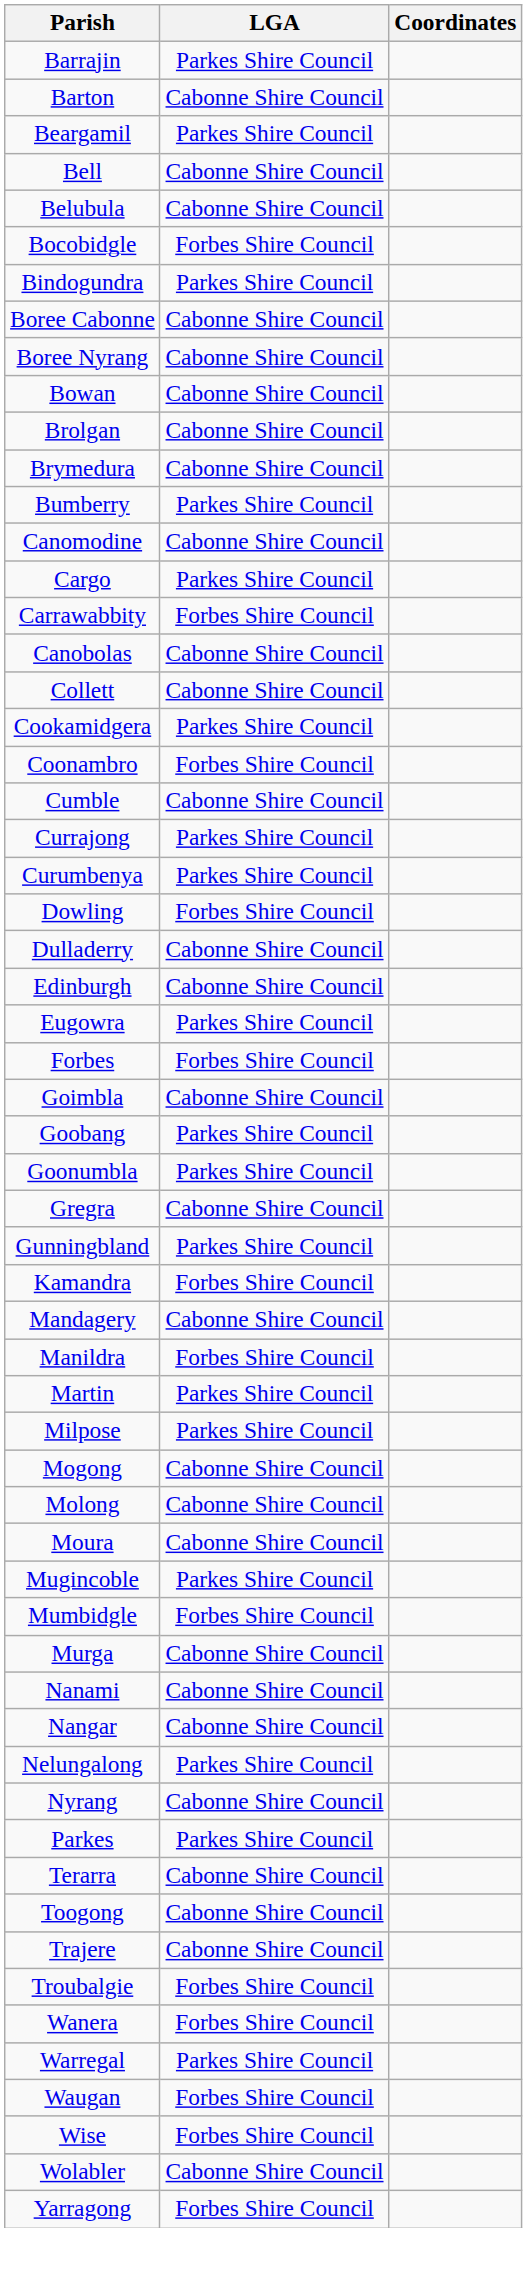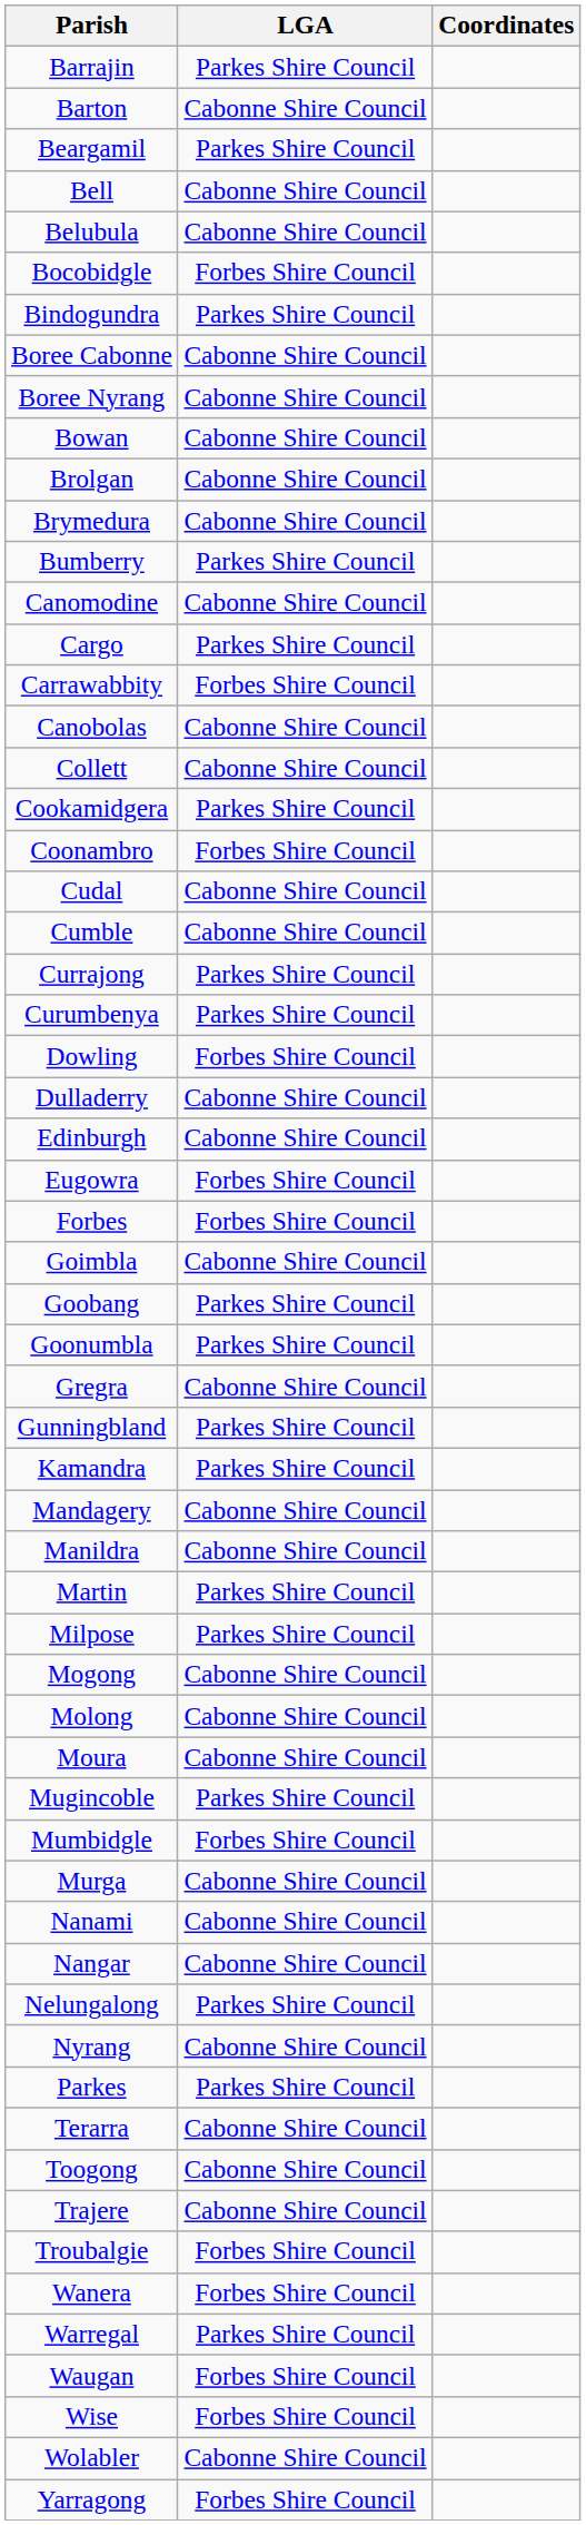 <table class="wikitable" style="text-align:center">
 <tr>
 <th>Parish</th>
 <th>LGA</th>
 <th>Coordinates</th>
 </tr>
 <tr>
 <td><a href='#'>Barrajin</a></td>
 <td><a href='#'>Parkes Shire Council</a></td>
 <td></td>
 </tr>
 <tr>
 <td><a href='#'>Barton</a></td>
 <td><a href='#'>Cabonne Shire Council</a></td>
 <td></td>
 </tr>
 <tr>
 <td><a href='#'>Beargamil</a></td>
 <td><a href='#'>Parkes Shire Council</a></td>
 <td></td>
 </tr>
 <tr>
 <td><a href='#'>Bell</a></td>
 <td><a href='#'>Cabonne Shire Council</a></td>
 <td></td>
 </tr>
 <tr>
 <td><a href='#'>Belubula</a></td>
 <td><a href='#'>Cabonne Shire Council</a></td>
 <td></td>
 </tr>
 <tr>
 <td><a href='#'>Bocobidgle</a></td>
 <td><a href='#'>Forbes Shire Council</a></td>
 <td></td>
 </tr>
 <tr>
 <td><a href='#'>Bindogundra</a></td>
 <td><a href='#'>Parkes Shire Council</a></td>
 <td></td>
 </tr>
 <tr>
 <td><a href='#'>Boree Cabonne</a></td>
 <td><a href='#'>Cabonne Shire Council</a></td>
 <td></td>
 </tr>
 <tr>
 <td><a href='#'>Boree Nyrang</a></td>
 <td><a href='#'>Cabonne Shire Council</a></td>
 <td></td>
 </tr>
 <tr>
 <td><a href='#'>Bowan</a></td>
 <td><a href='#'>Cabonne Shire Council</a></td>
 <td></td>
 </tr>
 <tr>
 <td><a href='#'>Brolgan</a></td>
 <td><a href='#'>Cabonne Shire Council</a></td>
 <td></td>
 </tr>
 <tr>
 <td><a href='#'>Brymedura</a></td>
 <td><a href='#'>Cabonne Shire Council</a></td>
 <td></td>
 </tr>
 <tr>
 <td><a href='#'>Bumberry</a></td>
 <td><a href='#'>Parkes Shire Council</a></td>
 <td></td>
 </tr>
 <tr>
 <td><a href='#'>Canomodine</a></td>
 <td><a href='#'>Cabonne Shire Council</a></td>
 <td></td>
 </tr>
 <tr>
 <td><a href='#'>Cargo</a></td>
 <td><a href='#'>Parkes Shire Council</a></td>
 <td></td>
 </tr>
 <tr>
 <td><a href='#'>Carrawabbity</a></td>
 <td><a href='#'>Forbes Shire Council</a></td>
 <td></td>
 </tr>
 <tr>
 <td><a href='#'>Canobolas</a></td>
 <td><a href='#'>Cabonne Shire Council</a></td>
 <td></td>
 </tr>
 <tr>
 <td><a href='#'>Collett</a></td>
 <td><a href='#'>Cabonne Shire Council</a></td>
 <td></td>
 </tr>
 <tr>
 <td><a href='#'>Cookamidgera</a></td>
 <td><a href='#'>Parkes Shire Council</a></td>
 <td></td>
 </tr>
 <tr>
 <td><a href='#'>Coonambro</a></td>
 <td><a href='#'>Forbes Shire Council</a></td>
 <td></td>
 </tr>
 <tr>
+<td><a href='#'>Cudal</a></td>
+<td><a href='#'>Cabonne Shire Council</a></td>
+<td></td>
+</tr>
+<tr>
 <td><a href='#'>Cumble</a></td>
 <td><a href='#'>Cabonne Shire Council</a></td>
 <td></td>
 </tr>
 <tr>
 <td><a href='#'>Currajong</a></td>
 <td><a href='#'>Parkes Shire Council</a></td>
 <td></td>
 </tr>
 <tr>
 <td><a href='#'>Curumbenya</a></td>
 <td><a href='#'>Parkes Shire Council</a></td>
 <td></td>
 </tr>
 <tr>
 <td><a href='#'>Dowling</a></td>
 <td><a href='#'>Forbes Shire Council</a></td>
 <td></td>
 </tr>
 <tr>
 <td><a href='#'>Dulladerry</a></td>
 <td><a href='#'>Cabonne Shire Council</a></td>
 <td></td>
 </tr>
 <tr>
 <td><a href='#'>Edinburgh</a></td>
 <td><a href='#'>Cabonne Shire Council</a></td>
 <td></td>
 </tr>
 <tr>
 <td><a href='#'>Eugowra</a></td>
-<td><a href='#'>Parkes Shire Council</a></td>
+<td><a href='#'>Forbes Shire Council</a></td>
 <td></td>
 </tr>
 <tr>
 <td><a href='#'>Forbes</a></td>
 <td><a href='#'>Forbes Shire Council</a></td>
 <td></td>
 </tr>
 <tr>
 <td><a href='#'>Goimbla</a></td>
 <td><a href='#'>Cabonne Shire Council</a></td>
 <td></td>
 </tr>
 <tr>
 <td><a href='#'>Goobang</a></td>
 <td><a href='#'>Parkes Shire Council</a></td>
 <td></td>
 </tr>
 <tr>
 <td><a href='#'>Goonumbla</a></td>
 <td><a href='#'>Parkes Shire Council</a></td>
 <td></td>
 </tr>
 <tr>
 <td><a href='#'>Gregra</a></td>
 <td><a href='#'>Cabonne Shire Council</a></td>
 <td></td>
 </tr>
 <tr>
 <td><a href='#'>Gunningbland</a></td>
 <td><a href='#'>Parkes Shire Council</a></td>
 <td></td>
 </tr>
 <tr>
 <td><a href='#'>Kamandra</a></td>
-<td><a href='#'>Forbes Shire Council</a></td>
+<td><a href='#'>Parkes Shire Council</a></td>
 <td></td>
 </tr>
 <tr>
 <td><a href='#'>Mandagery</a></td>
 <td><a href='#'>Cabonne Shire Council</a></td>
 <td></td>
 </tr>
 <tr>
 <td><a href='#'>Manildra</a></td>
-<td><a href='#'>Forbes Shire Council</a></td>
+<td><a href='#'>Cabonne Shire Council</a></td>
 <td></td>
 </tr>
 <tr>
 <td><a href='#'>Martin</a></td>
 <td><a href='#'>Parkes Shire Council</a></td>
 <td></td>
 </tr>
 <tr>
 <td><a href='#'>Milpose</a></td>
 <td><a href='#'>Parkes Shire Council</a></td>
 <td></td>
 </tr>
 <tr>
 <td><a href='#'>Mogong</a></td>
 <td><a href='#'>Cabonne Shire Council</a></td>
 <td></td>
 </tr>
 <tr>
 <td><a href='#'>Molong</a></td>
 <td><a href='#'>Cabonne Shire Council</a></td>
 <td></td>
 </tr>
 <tr>
 <td><a href='#'>Moura</a></td>
 <td><a href='#'>Cabonne Shire Council</a></td>
 <td></td>
 </tr>
 <tr>
 <td><a href='#'>Mugincoble</a></td>
 <td><a href='#'>Parkes Shire Council</a></td>
 <td></td>
 </tr>
 <tr>
 <td><a href='#'>Mumbidgle</a></td>
 <td><a href='#'>Forbes Shire Council</a></td>
 <td></td>
 </tr>
 <tr>
 <td><a href='#'>Murga</a></td>
 <td><a href='#'>Cabonne Shire Council</a></td>
 <td></td>
 </tr>
 <tr>
 <td><a href='#'>Nanami</a></td>
 <td><a href='#'>Cabonne Shire Council</a></td>
 <td></td>
 </tr>
 <tr>
 <td><a href='#'>Nangar</a></td>
 <td><a href='#'>Cabonne Shire Council</a></td>
 <td></td>
 </tr>
 <tr>
 <td><a href='#'>Nelungalong</a></td>
 <td><a href='#'>Parkes Shire Council</a></td>
 <td></td>
 </tr>
 <tr>
 <td><a href='#'>Nyrang</a></td>
 <td><a href='#'>Cabonne Shire Council</a></td>
 <td></td>
 </tr>
 <tr>
 <td><a href='#'>Parkes</a></td>
 <td><a href='#'>Parkes Shire Council</a></td>
 <td></td>
 </tr>
 <tr>
 <td><a href='#'>Terarra</a></td>
 <td><a href='#'>Cabonne Shire Council</a></td>
 <td></td>
 </tr>
 <tr>
 <td><a href='#'>Toogong</a></td>
 <td><a href='#'>Cabonne Shire Council</a></td>
 <td></td>
 </tr>
 <tr>
 <td><a href='#'>Trajere</a></td>
 <td><a href='#'>Cabonne Shire Council</a></td>
 <td></td>
 </tr>
 <tr>
 <td><a href='#'>Troubalgie</a></td>
 <td><a href='#'>Forbes Shire Council</a></td>
 <td></td>
 </tr>
 <tr>
 <td><a href='#'>Wanera</a></td>
 <td><a href='#'>Forbes Shire Council</a></td>
 <td></td>
 </tr>
 <tr>
 <td><a href='#'>Warregal</a></td>
 <td><a href='#'>Parkes Shire Council</a></td>
 <td></td>
 </tr>
 <tr>
 <td><a href='#'>Waugan</a></td>
 <td><a href='#'>Forbes Shire Council</a></td>
 <td></td>
 </tr>
 <tr>
 <td><a href='#'>Wise</a></td>
 <td><a href='#'>Forbes Shire Council</a></td>
 <td></td>
 </tr>
 <tr>
 <td><a href='#'>Wolabler</a></td>
 <td><a href='#'>Cabonne Shire Council</a></td>
 <td></td>
 </tr>
 <tr>
 <td><a href='#'>Yarragong</a></td>
 <td><a href='#'>Forbes Shire Council</a></td>
 <td></td>
 </tr>
 </table>
